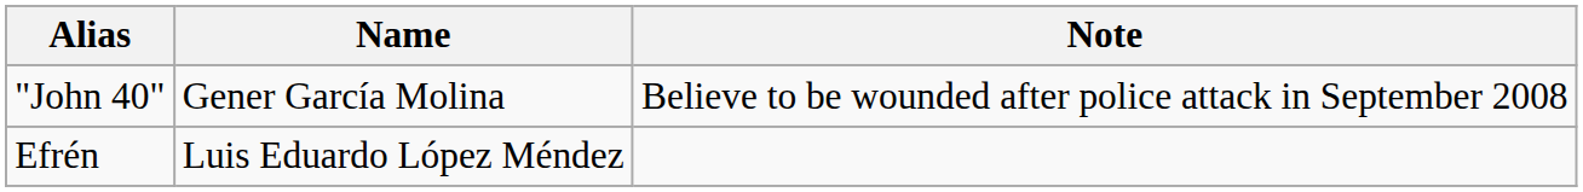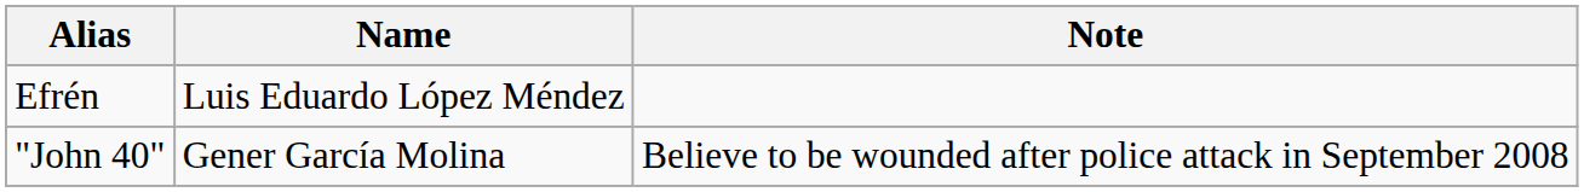 <table class="wikitable">
 <tr>
 <th>Alias</th>
 <th>Name</th>
 <th>Note</th>
 </tr>
 <tr>
+<td>Efrén</td>
+<td>Luis Eduardo López Méndez</td>
+<td></td>
+</tr>
+<tr>
 <td>"John 40"</td>
 <td>Gener García Molina</td>
 <td>Believe to be wounded after police attack in September 2008 </td>
 </tr>
-<tr>
-<td>Efrén</td>
-<td>Luis Eduardo López Méndez</td>
-<td></td>
-</tr>
 </table>
